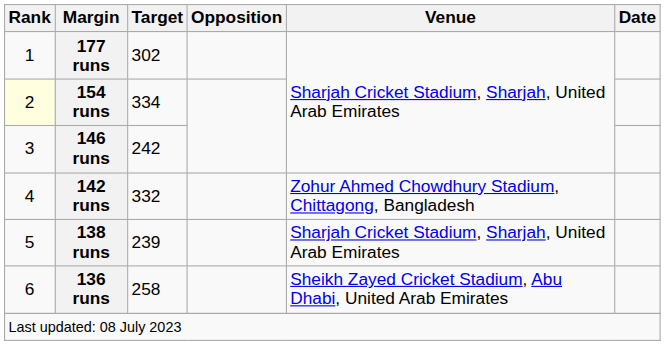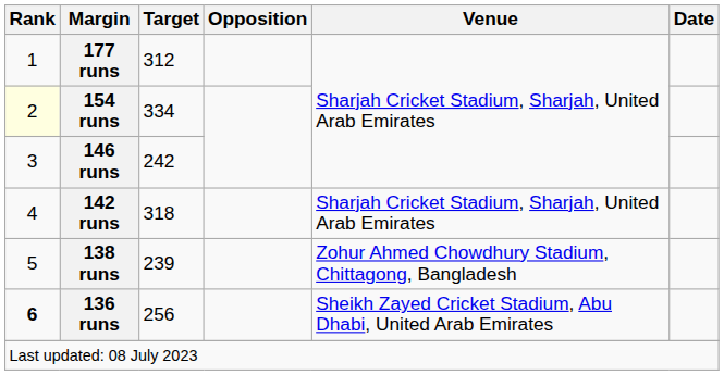 <table class="wikitable plainrowheaders sortable">
 <tr>
 <th scope=col>Rank</th>
 <th scope=col>Margin</th>
 <th scope=col>Target</th>
 <th scope=col>Opposition</th>
 <th scope=col>Venue</th>
 <th scope=col>Date</th>
 </tr>
 <tr>
 <td align=center>1</td>
 <th scope=row style=text-align:center;>177 runs</th>
-<td>302</td>
+<td>312</td>
 <td></td>
 <td rowspan="3"><a href='#'>Sharjah Cricket Stadium</a>, <a href='#'>Sharjah</a>, United Arab Emirates</td>
 <td></td>
 </tr>
 <tr>
 <td align=center style="background: lightyellow;">2</td>
 <th scope=row style=text-align:center;>154 runs</th>
 <td>334</td>
 <td rowspan=2></td>
 <td></td>
 </tr>
 <tr>
 <td align=center>3</td>
 <th scope=row style=text-align:center;>146 runs</th>
 <td>242</td>
 <td></td>
 </tr>
 <tr>
 <td align="center">4</td>
 <th scope="row" style="text-align:center;">142 runs</th>
-<td>332</td>
+<td>318</td>
 <td></td>
-<td><a href='#'>Zohur Ahmed Chowdhury Stadium</a>, <a href='#'>Chittagong</a>, Bangladesh</td>
+<td><a href='#'>Sharjah Cricket Stadium</a>, <a href='#'>Sharjah</a>, United Arab Emirates</td>
 <td></td>
 </tr>
 <tr>
 <td align="center">5</td>
 <th scope="row" style="text-align:center;">138 runs</th>
 <td>239</td>
 <td></td>
-<td><a href='#'>Sharjah Cricket Stadium</a>, <a href='#'>Sharjah</a>, United Arab Emirates</td>
+<td><a href='#'>Zohur Ahmed Chowdhury Stadium</a>, <a href='#'>Chittagong</a>, Bangladesh</td>
 <td></td>
 </tr>
 <tr>
-<td align="center">6</td>
+<td align="center"><strong>6</strong></td>
 <th scope="row" style="text-align:center;">136 runs</th>
-<td>258</td>
+<td>256</td>
 <td></td>
 <td><a href='#'>Sheikh Zayed Cricket Stadium</a>, <a href='#'>Abu Dhabi</a>, United Arab Emirates</td>
 <td></td>
 </tr>
 <tr>
 </tr>
 <tr class=sortbottom>
 <td colspan=6><small>Last updated: 08 July 2023</small></td>
 </tr>
 </table>
